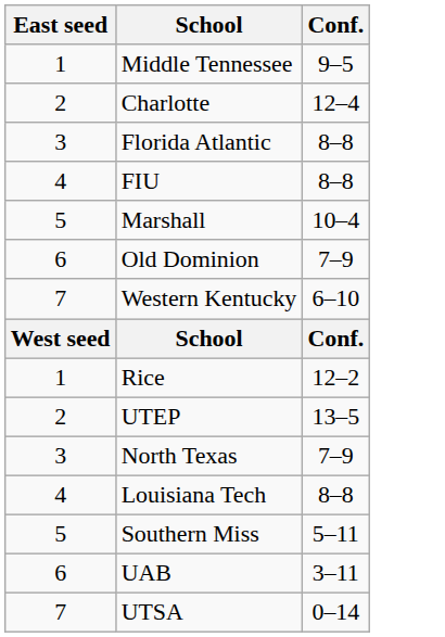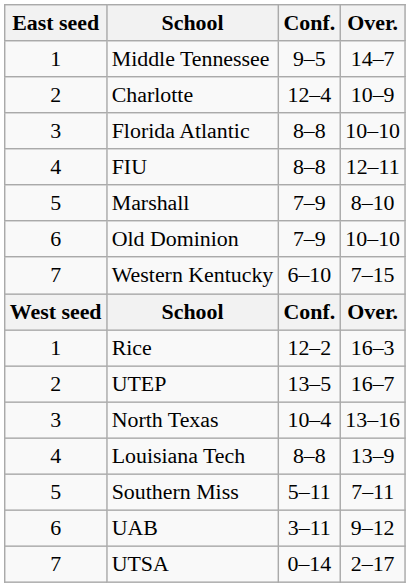 <table class="wikitable" style="white-space:nowrap; font-size:95%; text-align:center">
 <tr>
 <th>East seed</th>
 <th>School</th>
 <th>Conf.</th>
+<th>Over.</th>
 </tr>
 <tr>
 <td>1</td>
 <td align=left>Middle Tennessee</td>
 <td>9–5</td>
+<td>14–7</td>
 </tr>
 <tr>
 <td>2</td>
 <td align=left>Charlotte</td>
 <td>12–4</td>
+<td>10–9</td>
 </tr>
 <tr>
 <td>3</td>
 <td align=left>Florida Atlantic</td>
 <td>8–8</td>
+<td>10–10</td>
 </tr>
 <tr>
 <td>4</td>
 <td align=left>FIU</td>
 <td>8–8</td>
+<td>12–11</td>
 </tr>
 <tr>
 <td>5</td>
 <td align=left>Marshall</td>
-<td>10–4</td>
+<td>7–9</td>
+<td>8–10</td>
 </tr>
 <tr>
 <td>6</td>
 <td align=left>Old Dominion</td>
 <td>7–9</td>
+<td>10–10</td>
 </tr>
 <tr>
 <td>7</td>
 <td align=left>Western Kentucky</td>
 <td>6–10</td>
+<td>7–15</td>
 </tr>
 <tr>
 <th>West seed</th>
 <th>School</th>
 <th>Conf.</th>
+<th>Over.</th>
 </tr>
 <tr>
 <td>1</td>
 <td align=left>Rice</td>
 <td>12–2</td>
+<td>16–3</td>
 </tr>
 <tr>
 <td>2</td>
 <td align=left>UTEP</td>
 <td>13–5</td>
+<td>16–7</td>
 </tr>
 <tr>
 <td>3</td>
 <td align=left>North Texas</td>
-<td>7–9</td>
+<td>10–4</td>
+<td>13–16</td>
 </tr>
 <tr>
 <td>4</td>
 <td align=left>Louisiana Tech</td>
 <td>8–8</td>
+<td>13–9</td>
 </tr>
 <tr>
 <td>5</td>
 <td align=left>Southern Miss</td>
 <td>5–11</td>
+<td>7–11</td>
 </tr>
 <tr>
 <td>6</td>
 <td align=left>UAB</td>
 <td>3–11</td>
+<td>9–12</td>
 </tr>
 <tr>
 <td>7</td>
 <td align=left>UTSA</td>
 <td>0–14</td>
+<td>2–17</td>
 </tr>
 </table>
